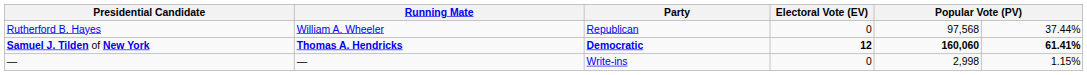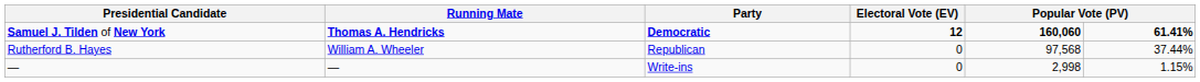 <table class="wikitable">
 <tr>
 <th width="25%">Presidential Candidate</th>
 <th width="25%"><a href='#'>Running Mate</a></th>
 <th width="16%">Party</th>
 <th width="9%">Electoral Vote (EV)</th>
 <th colspan="2" width="18%">Popular Vote (PV)</th>
+</tr>
+<tr>
+<td><strong><a href='#'>Samuel J. Tilden</a></strong> of <strong><a href='#'>New York</a></strong></td>
+<td><strong><a href='#'>Thomas A. Hendricks</a></strong></td>
+<td><strong><a href='#'>Democratic</a></strong></td>
+<td align="right"><strong>12</strong></td>
+<td align="right"><strong>160,060</strong></td>
+<td align="right"><strong>61.41%</strong></td>
 </tr>
 <tr>
 <td><a href='#'>Rutherford B. Hayes</a></td>
 <td><a href='#'>William A. Wheeler</a></td>
 <td><a href='#'>Republican</a></td>
 <td align="right">0</td>
 <td align="right">97,568</td>
 <td align="right">37.44%</td>
 </tr>
 <tr>
-<td><strong><a href='#'>Samuel J. Tilden</a></strong> of <strong><a href='#'>New York</a></strong></td>
-<td><strong><a href='#'>Thomas A. Hendricks</a></strong></td>
-<td><strong><a href='#'>Democratic</a></strong></td>
-<td align="right"><strong>12</strong></td>
-<td align="right"><strong>160,060</strong></td>
-<td align="right"><strong>61.41%</strong></td>
-</tr>
-<tr>
 <td>—</td>
 <td>—</td>
 <td><a href='#'>Write-ins</a></td>
 <td align="right">0</td>
 <td align="right">2,998</td>
 <td align="right">1.15%</td>
 </tr>
 </table>
